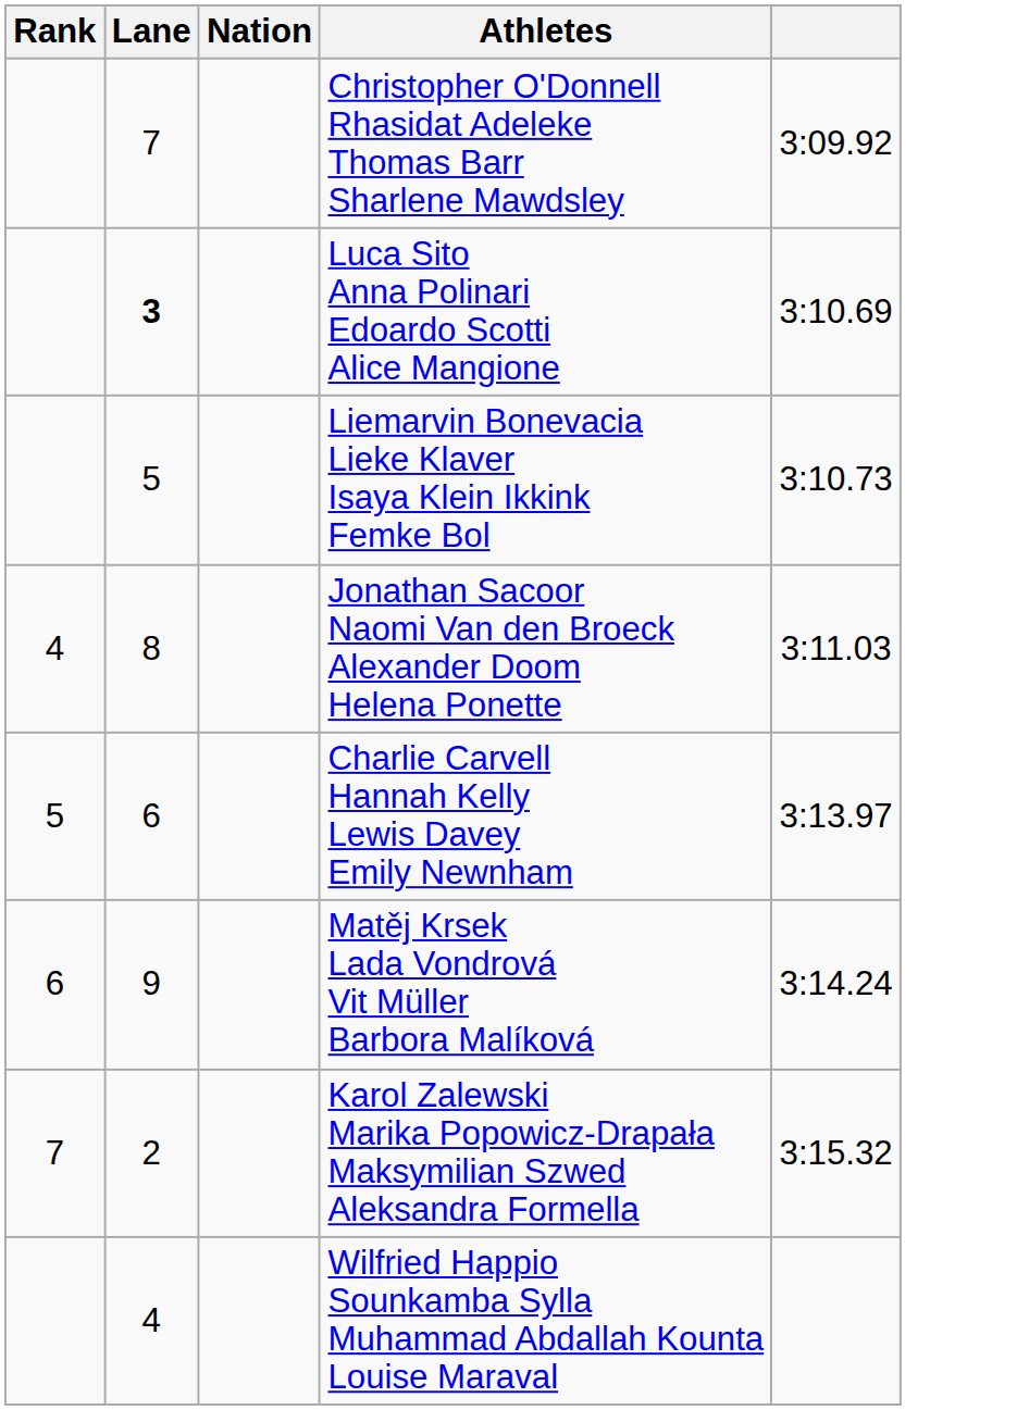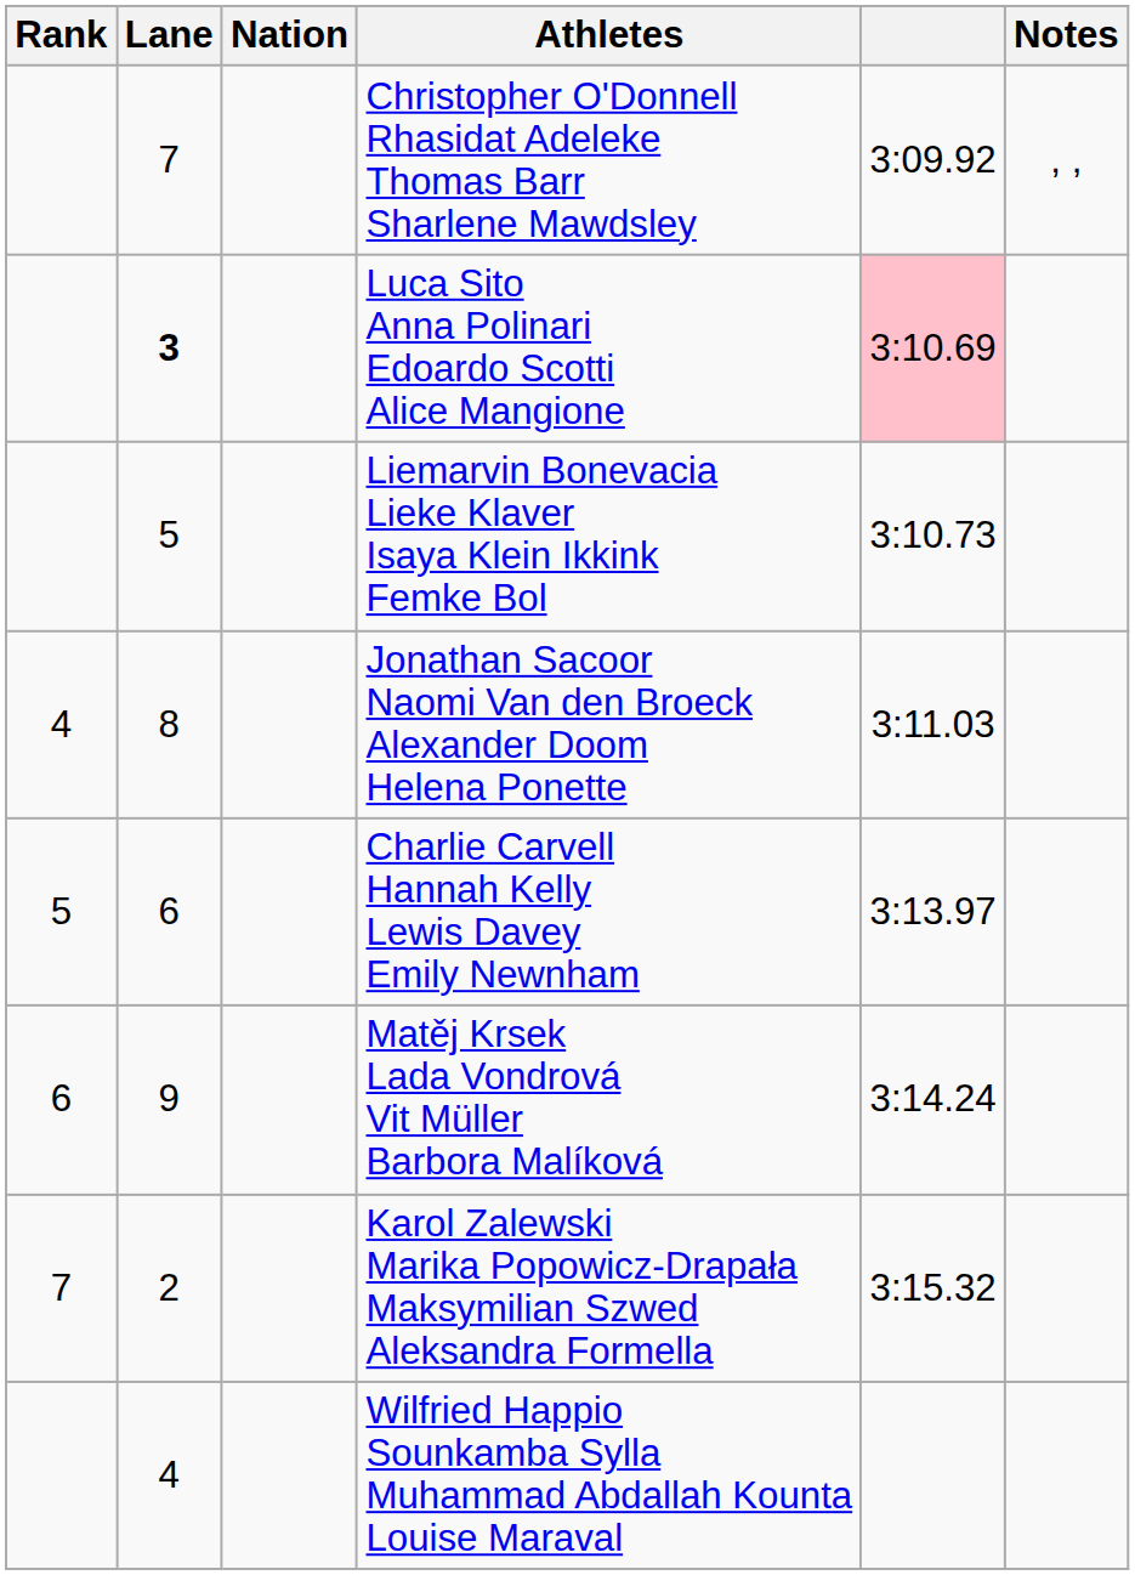 <table class="wikitable sortable" style="text-align:center">
 <tr>
 <th scope="col">Rank</th>
 <th scope="col">Lane</th>
 <th scope="col">Nation</th>
 <th scope="col">Athletes</th>
 <th scope="col"></th>
+<th scope="col">Notes</th>
 </tr>
 <tr>
 <td></td>
 <td>7</td>
 <td style="text-align:left"></td>
 <td style="text-align:left"><a href='#'>Christopher O'Donnell</a><br><a href='#'>Rhasidat Adeleke</a><br><a href='#'>Thomas Barr</a><br><a href='#'>Sharlene Mawdsley</a></td>
 <td>3:09.92</td>
+<td>, , </td>
 </tr>
 <tr>
 <td></td>
 <td><strong>3</strong></td>
 <td style="text-align:left"></td>
 <td style="text-align:left"><a href='#'>Luca Sito</a><br><a href='#'>Anna Polinari</a><br><a href='#'>Edoardo Scotti</a><br><a href='#'>Alice Mangione</a></td>
-<td>3:10.69</td>
+<td style="background: pink;">3:10.69</td>
+<td></td>
 </tr>
 <tr>
 <td></td>
 <td>5</td>
 <td style="text-align:left"></td>
 <td style="text-align:left"><a href='#'>Liemarvin Bonevacia</a><br><a href='#'>Lieke Klaver</a><br><a href='#'>Isaya Klein Ikkink</a><br><a href='#'>Femke Bol</a></td>
 <td>3:10.73</td>
+<td></td>
 </tr>
 <tr>
 <td>4</td>
 <td>8</td>
 <td style="text-align:left"></td>
 <td style="text-align:left"><a href='#'>Jonathan Sacoor</a><br><a href='#'>Naomi Van den Broeck</a><br><a href='#'>Alexander Doom</a><br><a href='#'>Helena Ponette</a></td>
 <td>3:11.03</td>
+<td></td>
 </tr>
 <tr>
 <td>5</td>
 <td>6</td>
 <td style="text-align:left"></td>
 <td style="text-align:left"><a href='#'>Charlie Carvell</a><br><a href='#'>Hannah Kelly</a><br> <a href='#'>Lewis Davey</a><br> <a href='#'>Emily Newnham</a></td>
 <td>3:13.97</td>
+<td></td>
 </tr>
 <tr>
 <td>6</td>
 <td>9</td>
 <td style="text-align:left"></td>
 <td style="text-align:left"><a href='#'>Matěj Krsek</a><br><a href='#'>Lada Vondrová</a><br><a href='#'>Vit Müller</a><br><a href='#'>Barbora Malíková</a></td>
 <td>3:14.24</td>
+<td></td>
 </tr>
 <tr>
 <td>7</td>
 <td>2</td>
 <td style="text-align:left"></td>
 <td style="text-align:left"><a href='#'>Karol Zalewski</a><br><a href='#'>Marika Popowicz-Drapała</a><br><a href='#'>Maksymilian Szwed</a><br><a href='#'>Aleksandra Formella</a></td>
 <td>3:15.32</td>
+<td></td>
 </tr>
 <tr>
 <td></td>
 <td>4</td>
 <td style="text-align:left"></td>
 <td style="text-align:left"><a href='#'>Wilfried Happio</a><br><a href='#'>Sounkamba Sylla</a><br><a href='#'>Muhammad Abdallah Kounta</a><br><a href='#'>Louise Maraval</a></td>
 <td></td>
+<td></td>
 </tr>
 </table>
